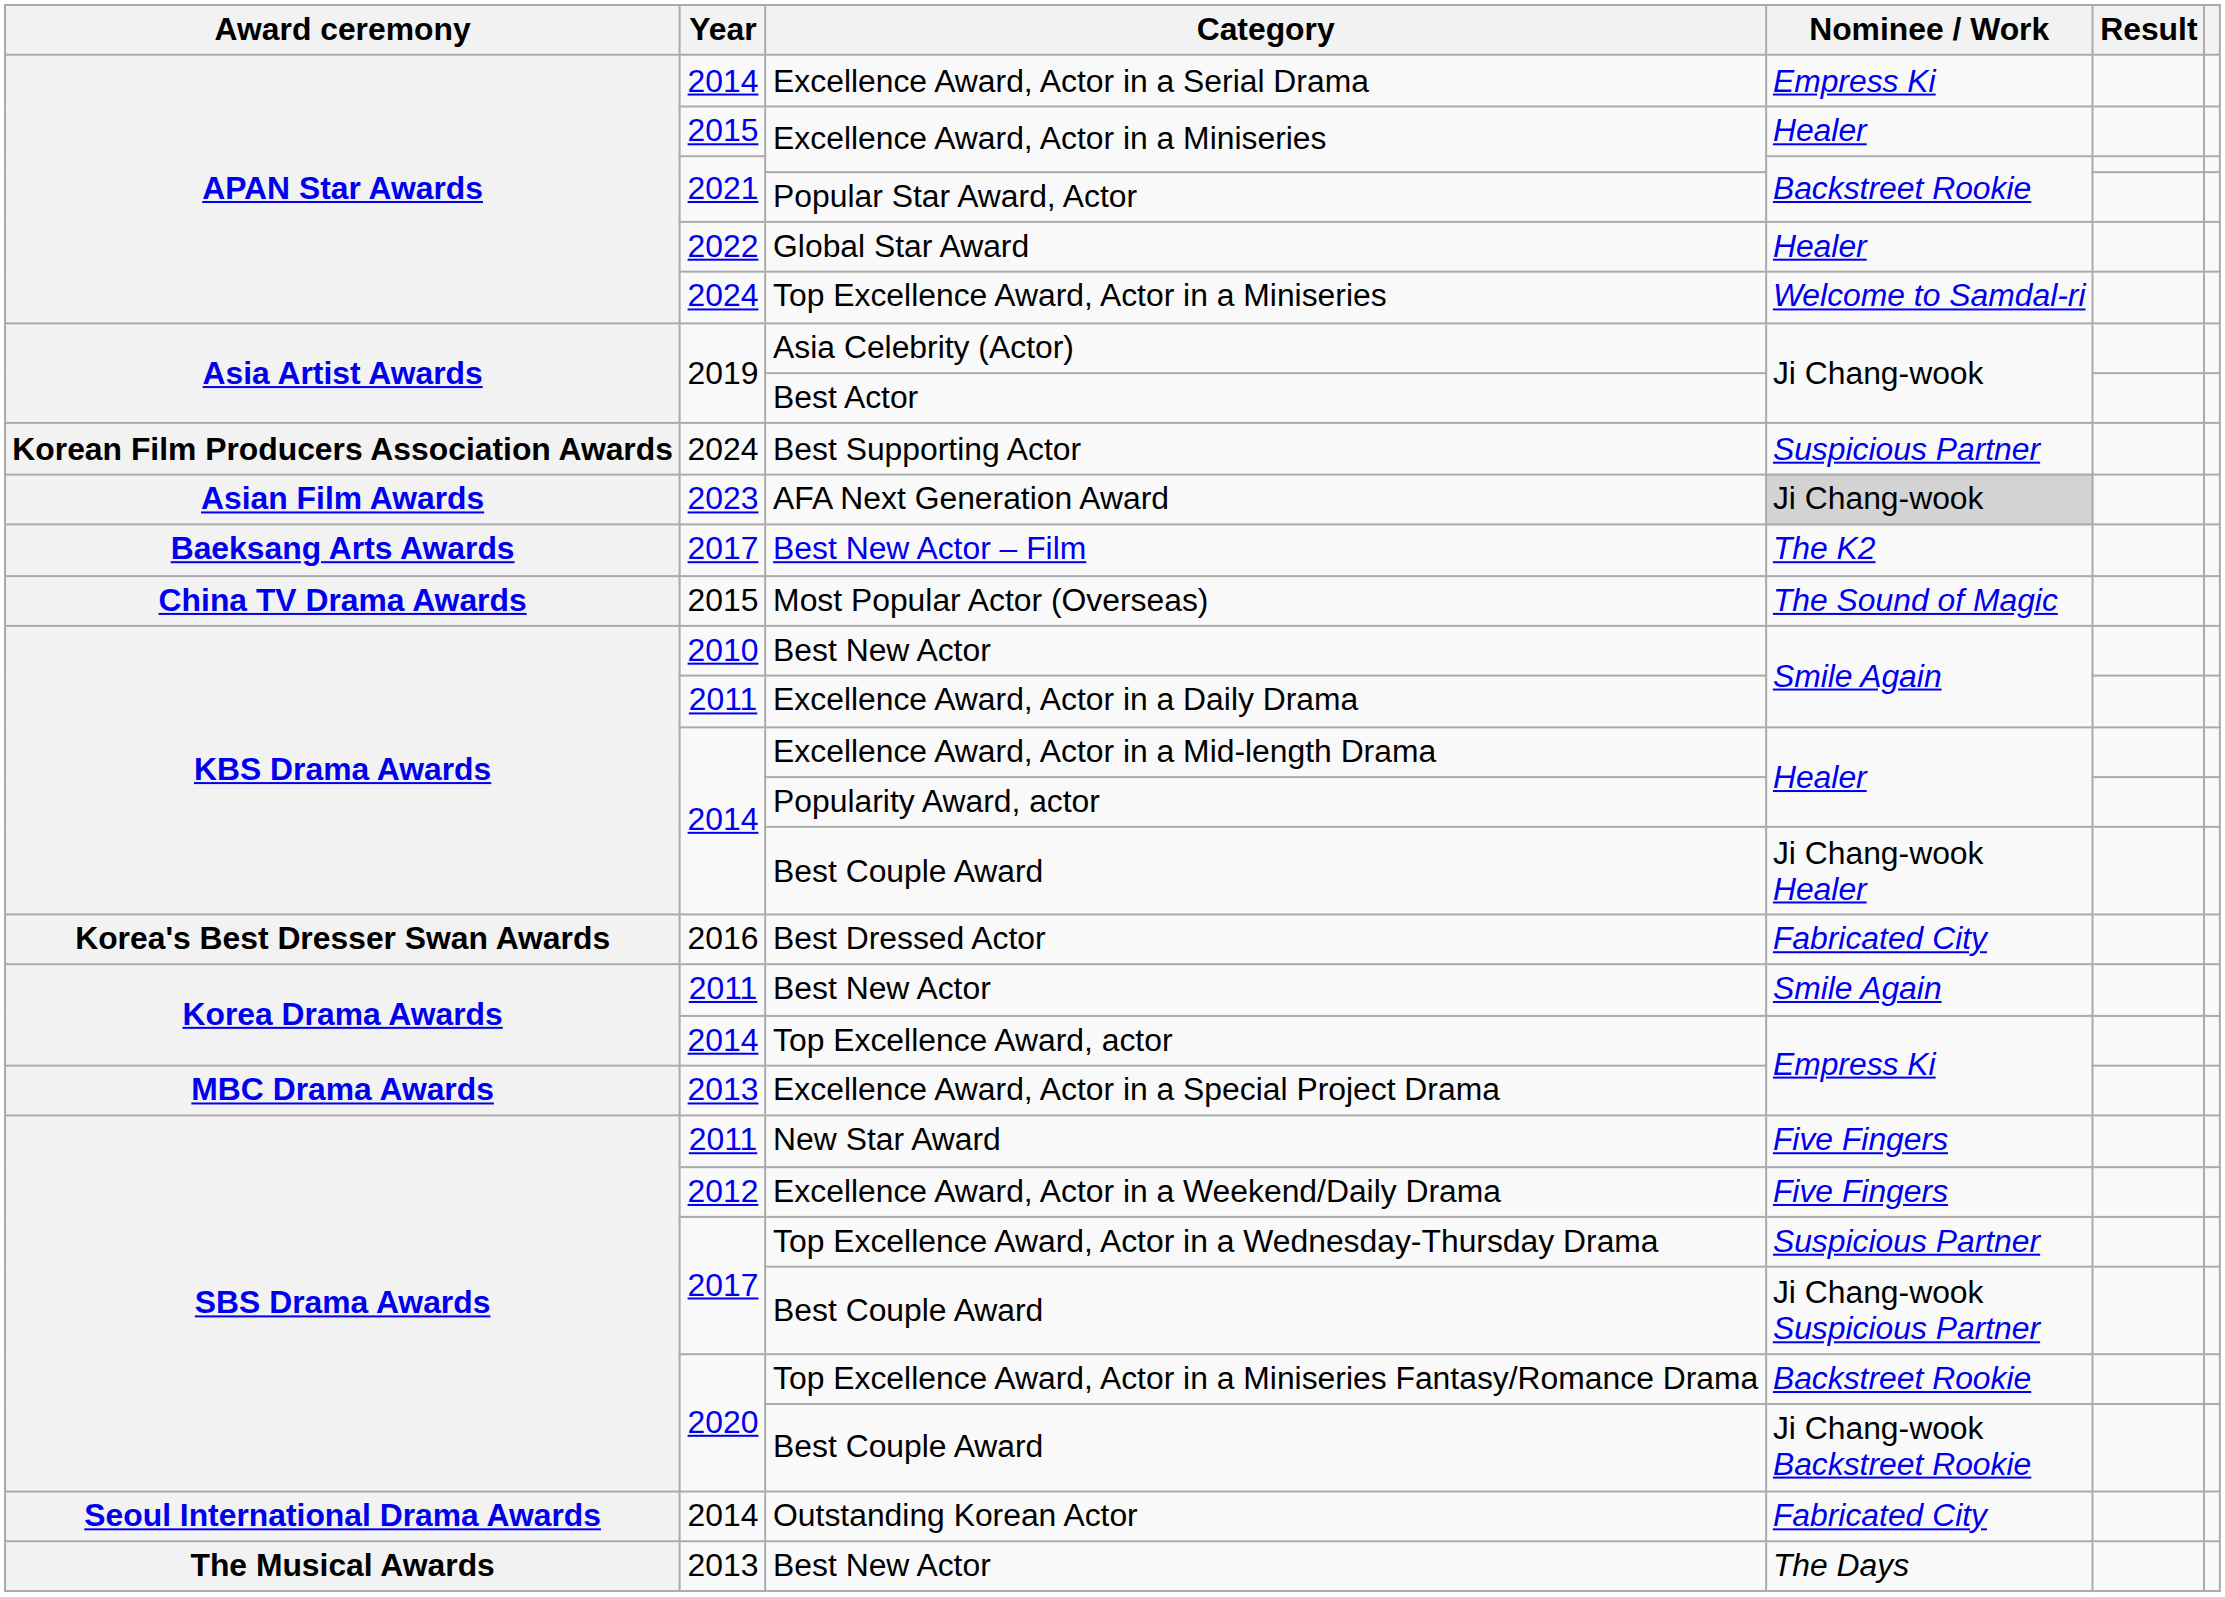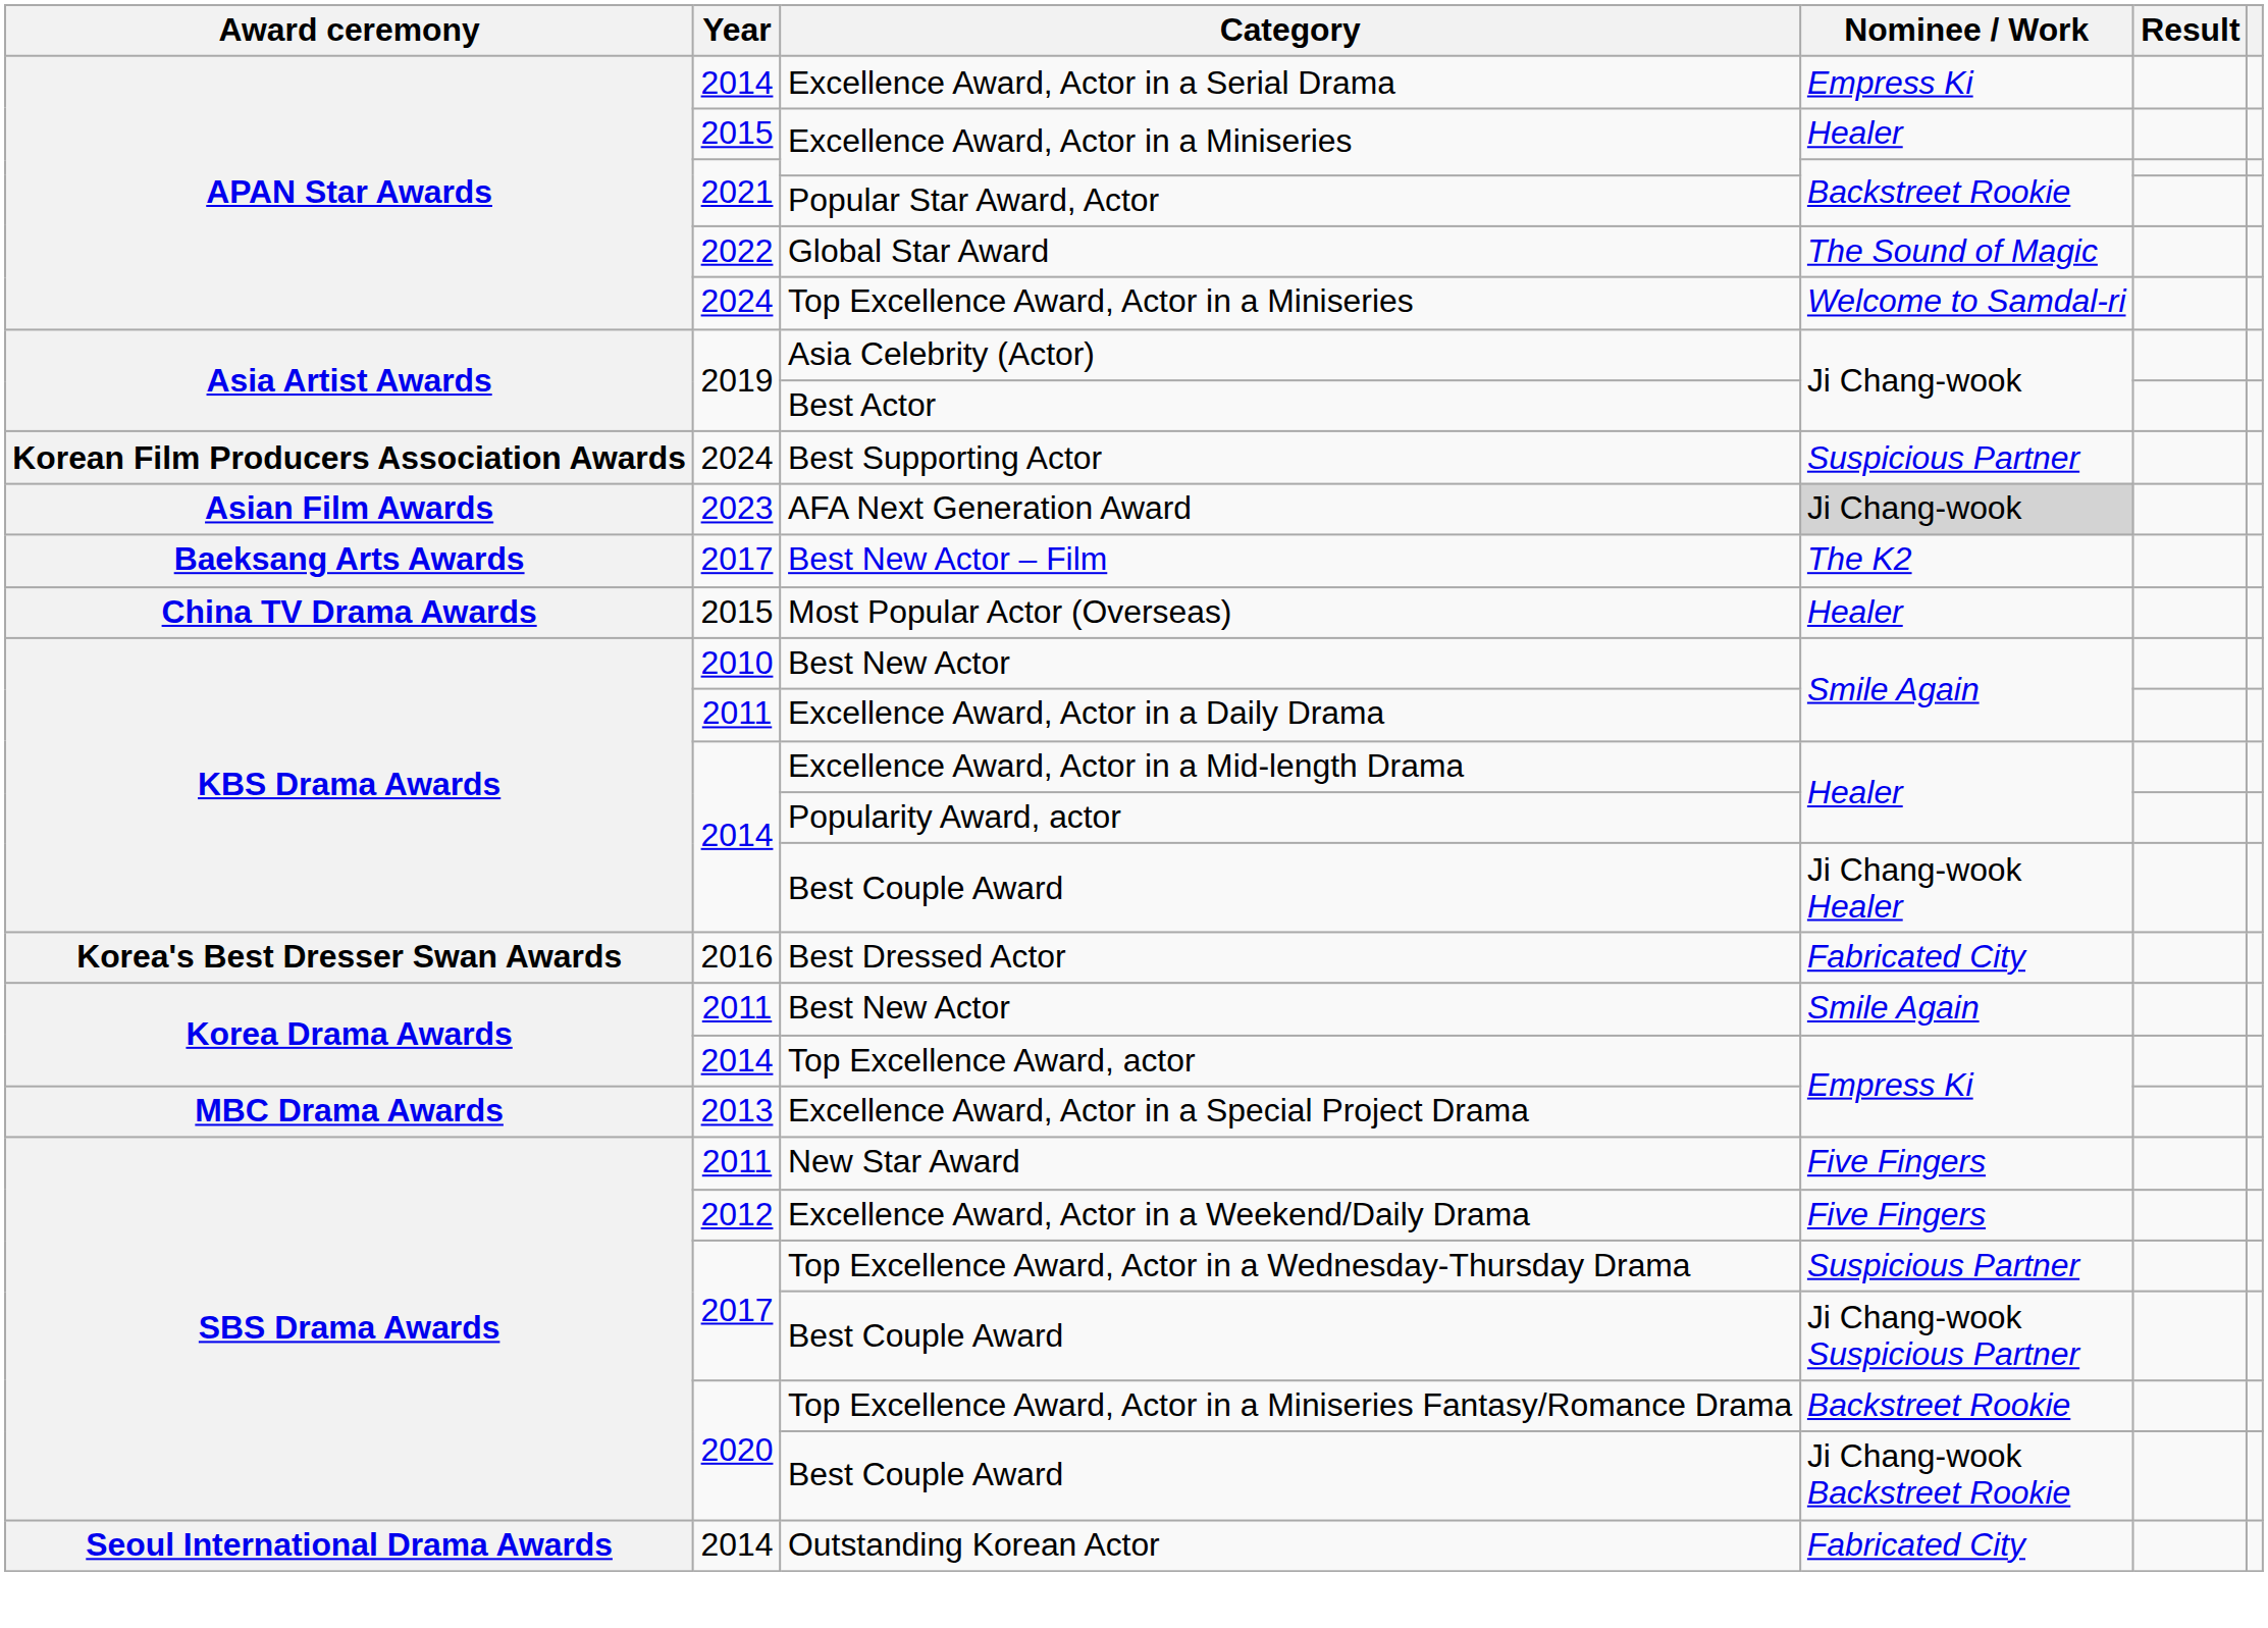 <table class="wikitable plainrowheaders sortable">
 <tr>
 <th scope="col">Award ceremony</th>
 <th scope="col">Year</th>
 <th scope="col">Category</th>
 <th scope="col">Nominee / Work</th>
 <th scope="col">Result</th>
 <th scope="col" class="unsortable"></th>
 </tr>
 <tr>
 <th scope="row"  rowspan="6"><a href='#'>APAN Star Awards</a></th>
 <td style="text-align:center"><a href='#'>2014</a></td>
 <td>Excellence Award, Actor in a Serial Drama</td>
 <td><em><a href='#'>Empress Ki</a></em></td>
 <td></td>
 <td style="text-align:center"></td>
 </tr>
 <tr>
 <td style="text-align:center"><a href='#'>2015</a></td>
 <td rowspan="2">Excellence Award, Actor in a Miniseries</td>
 <td><em><a href='#'>Healer</a></em></td>
 <td></td>
 <td style="text-align:center"></td>
 </tr>
 <tr>
 <td rowspan="2" style="text-align:center"><a href='#'>2021</a></td>
 <td rowspan="2"><em><a href='#'>Backstreet Rookie</a></em></td>
 <td></td>
 <td style="text-align:center"></td>
 </tr>
 <tr>
 <td>Popular Star Award, Actor</td>
 <td></td>
 <td style="text-align:center"></td>
 </tr>
 <tr>
 <td style="text-align:center"><a href='#'>2022</a></td>
 <td>Global Star Award</td>
-<td><em><a href='#'>Healer</a></em></td>
+<td><em><a href='#'>The Sound of Magic</a></em></td>
 <td></td>
 <td style="text-align:center"></td>
 </tr>
 <tr>
 <td style="text-align:center"><a href='#'>2024</a></td>
 <td>Top Excellence Award, Actor in a Miniseries</td>
 <td><em><a href='#'>Welcome to Samdal-ri</a></em></td>
 <td></td>
 <td style="text-align:center"></td>
 </tr>
 <tr>
 <th scope="row"  rowspan="2"><a href='#'>Asia Artist Awards</a></th>
 <td rowspan="2" style="text-align:center">2019</td>
 <td>Asia Celebrity (Actor)</td>
 <td rowspan="2">Ji Chang-wook</td>
 <td></td>
 <td style="text-align:center"></td>
 </tr>
 <tr>
 <td>Best Actor</td>
 <td></td>
 <td style="text-align:center"></td>
 </tr>
 <tr>
 <th scope="row">Korean Film Producers Association Awards</th>
 <td style="text-align:center">2024</td>
 <td>Best Supporting Actor</td>
 <td><em><a href='#'>Suspicious Partner</a></em></td>
 <td></td>
 <td style="text-align:center"></td>
 </tr>
 <tr>
 <th scope="row"><a href='#'>Asian Film Awards</a></th>
 <td style="text-align:center"><a href='#'>2023</a></td>
 <td>AFA Next Generation Award</td>
 <td style="background: lightgrey;">Ji Chang-wook</td>
 <td></td>
 <td style="text-align:center"></td>
 </tr>
 <tr>
 <th scope="row"><a href='#'>Baeksang Arts Awards</a></th>
 <td style="text-align:center"><a href='#'>2017</a></td>
 <td><a href='#'>Best New Actor – Film</a></td>
 <td><em><a href='#'>The K2</a></em></td>
 <td></td>
 <td style="text-align:center"></td>
 </tr>
 <tr>
 <th scope="row"><a href='#'>China TV Drama Awards</a></th>
 <td style="text-align:center">2015</td>
 <td>Most Popular Actor (Overseas)</td>
-<td><em><a href='#'>The Sound of Magic</a></em></td>
+<td><em><a href='#'>Healer</a></em></td>
 <td></td>
 <td style="text-align:center"></td>
 </tr>
 <tr>
 <th scope="row"  rowspan="5"><a href='#'>KBS Drama Awards</a></th>
 <td style="text-align:center"><a href='#'>2010</a></td>
 <td>Best New Actor</td>
 <td rowspan="2"><em><a href='#'>Smile Again</a></em></td>
 <td></td>
 <td style="text-align:center"></td>
 </tr>
 <tr>
 <td style="text-align:center"><a href='#'>2011</a></td>
 <td>Excellence Award, Actor in a Daily Drama</td>
 <td></td>
 <td style="text-align:center"></td>
 </tr>
 <tr>
 <td rowspan="3" style="text-align:center"><a href='#'>2014</a></td>
 <td>Excellence Award, Actor in a Mid-length Drama</td>
 <td rowspan="2"><em><a href='#'>Healer</a></em></td>
 <td></td>
 <td style="text-align:center"></td>
 </tr>
 <tr>
 <td>Popularity Award, actor</td>
 <td></td>
 <td style="text-align:center"></td>
 </tr>
 <tr>
 <td>Best Couple Award</td>
 <td>Ji Chang-wook <br><em><a href='#'>Healer</a></em></td>
 <td></td>
 <td style="text-align:center"></td>
 </tr>
 <tr>
 <th scope="row">Korea's Best Dresser Swan Awards</th>
 <td style="text-align:center">2016</td>
 <td>Best Dressed Actor</td>
 <td><em><a href='#'>Fabricated City</a></em></td>
 <td></td>
 <td style="text-align:center"></td>
 </tr>
 <tr>
 <th scope="row" rowspan="2"><a href='#'>Korea Drama Awards</a></th>
 <td style="text-align:center"><a href='#'>2011</a></td>
 <td>Best New Actor</td>
 <td><em><a href='#'>Smile Again</a></em></td>
 <td></td>
 <td style="text-align:center"></td>
 </tr>
 <tr>
 <td style="text-align:center"><a href='#'>2014</a></td>
 <td>Top Excellence Award, actor</td>
 <td rowspan="2"><em><a href='#'>Empress Ki</a></em></td>
 <td></td>
 <td style="text-align:center"></td>
 </tr>
 <tr>
 <th scope="row"><a href='#'>MBC Drama Awards</a></th>
 <td style="text-align:center"><a href='#'>2013</a></td>
 <td>Excellence Award, Actor in a Special Project Drama</td>
 <td></td>
 <td style="text-align:center"></td>
 </tr>
 <tr>
 <th scope="row"  rowspan="6"><a href='#'>SBS Drama Awards</a></th>
 <td style="text-align:center"><a href='#'>2011</a></td>
 <td>New Star Award</td>
 <td><em><a href='#'>Five Fingers</a></em></td>
 <td></td>
 <td style="text-align:center"></td>
 </tr>
 <tr>
 <td style="text-align:center"><a href='#'>2012</a></td>
 <td>Excellence Award, Actor in a Weekend/Daily Drama</td>
 <td><em><a href='#'>Five Fingers</a></em></td>
 <td></td>
 <td style="text-align:center"></td>
 </tr>
 <tr>
 <td rowspan="2" style="text-align:center"><a href='#'>2017</a></td>
 <td>Top Excellence Award, Actor in a Wednesday-Thursday Drama</td>
 <td><em><a href='#'>Suspicious Partner</a></em></td>
 <td></td>
 <td style="text-align:center"></td>
 </tr>
 <tr>
 <td>Best Couple Award</td>
 <td>Ji Chang-wook <br><em><a href='#'>Suspicious Partner</a></em></td>
 <td></td>
 <td style="text-align:center"></td>
 </tr>
 <tr>
 <td rowspan="2" style="text-align:center"><a href='#'>2020</a></td>
 <td>Top Excellence Award, Actor in a Miniseries Fantasy/Romance Drama</td>
 <td><em><a href='#'>Backstreet Rookie</a></em></td>
 <td></td>
 <td style="text-align:center"></td>
 </tr>
 <tr>
 <td>Best Couple Award</td>
 <td>Ji Chang-wook <br> <em><a href='#'>Backstreet Rookie</a></em></td>
 <td></td>
 <td style="text-align:center"></td>
 </tr>
 <tr>
 <th scope="row"><a href='#'>Seoul International Drama Awards</a></th>
 <td style="text-align:center">2014</td>
 <td>Outstanding Korean Actor</td>
 <td><em><a href='#'>Fabricated City</a></em></td>
 <td></td>
 <td style="text-align:center"></td>
 </tr>
-<tr>
-<th scope="row">The Musical Awards</th>
-<td style="text-align:center">2013</td>
-<td>Best New Actor</td>
-<td><em>The Days</em></td>
-<td></td>
-<td style="text-align:center"></td>
-</tr>
 </table>
